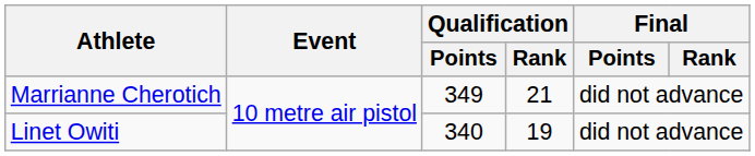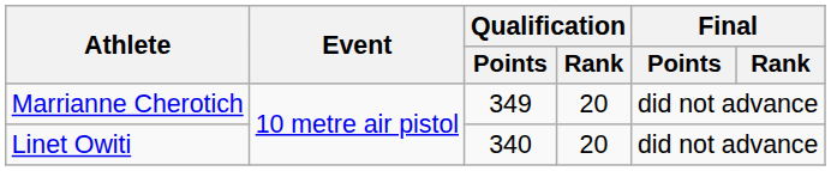 <table class="wikitable" style="font-size:90%">
 <tr>
 <th rowspan=2>Athlete</th>
 <th rowspan=2>Event</th>
 <th colspan=2>Qualification</th>
 <th colspan=2>Final</th>
 </tr>
 <tr style="font-size:95%">
 <th>Points</th>
 <th>Rank</th>
 <th>Points</th>
 <th>Rank</th>
 </tr>
 <tr align=center>
 <td align=left><a href='#'>Marrianne Cherotich</a></td>
 <td align=left rowspan=2><a href='#'>10 metre air pistol</a></td>
 <td>349</td>
-<td>21</td>
+<td>20</td>
 <td colspan=2>did not advance</td>
 </tr>
 <tr align=center>
 <td align=left><a href='#'>Linet Owiti</a></td>
 <td>340</td>
-<td>19</td>
+<td>20</td>
 <td colspan=2>did not advance</td>
 </tr>
 </table>
